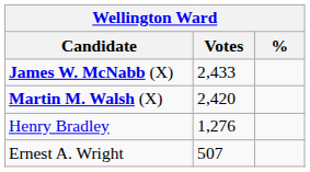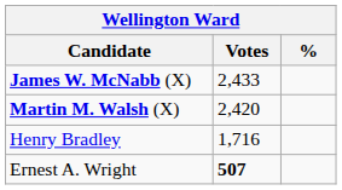 <table class="wikitable">
 <tr>
 <th colspan="3"><a href='#'>Wellington Ward</a></th>
 </tr>
 <tr>
 <th style="width: 170px">Candidate</th>
 <th style="width: 50px">Votes</th>
 <th style="width: 40px">%</th>
 </tr>
 <tr>
 <td><strong><a href='#'>James W. McNabb</a></strong> (X)</td>
 <td>2,433</td>
 <td></td>
 </tr>
 <tr>
 <td><strong><a href='#'>Martin M. Walsh</a></strong> (X)</td>
 <td>2,420</td>
 </tr>
 <tr>
 <td><a href='#'>Henry Bradley</a></td>
-<td>1,276</td>
+<td>1,716</td>
 <td></td>
 </tr>
 <tr>
 <td>Ernest A. Wright</td>
-<td>507</td>
+<td><strong>507</strong></td>
 <td></td>
 </tr>
 </table>
